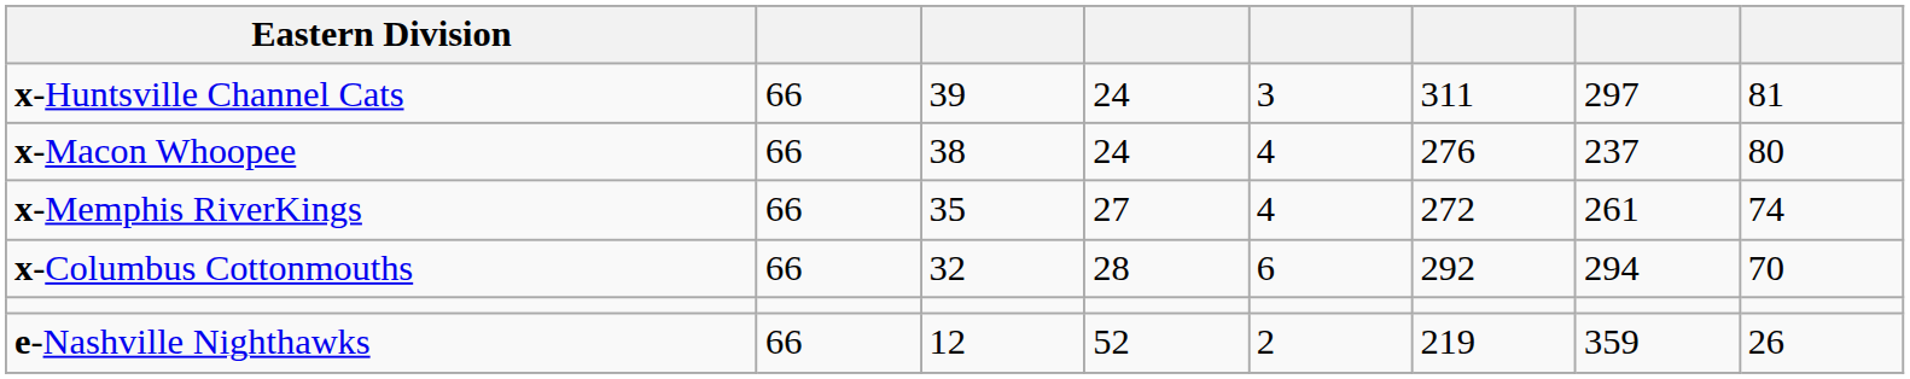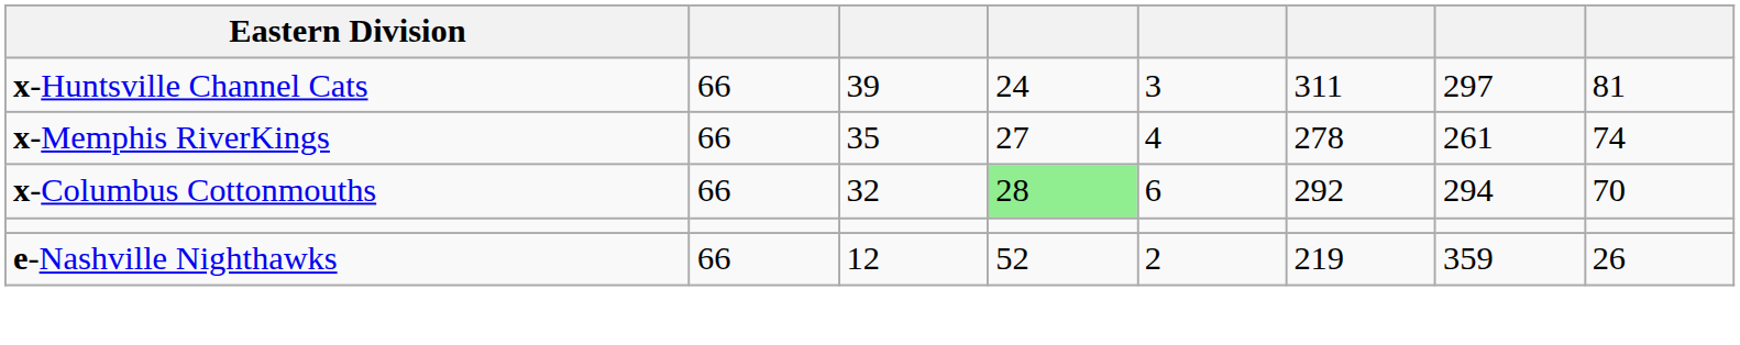 <table class="wikitable sortable">
 <tr>
 <th style="width:20em;" class="unsortable">Eastern Division</th>
 <th style="width:4em;" class="unsortable"></th>
 <th style="width:4em;"></th>
 <th style="width:4em;"></th>
 <th style="width:4em;"></th>
 <th style="width:4em;"></th>
 <th style="width:4em;"></th>
 <th style="width:4em;"></th>
 </tr>
 <tr>
 <td><strong>x</strong>-<a href='#'>Huntsville Channel Cats</a></td>
 <td>66</td>
 <td>39</td>
 <td>24</td>
 <td>3</td>
 <td>311</td>
 <td>297</td>
 <td>81</td>
 </tr>
 <tr>
-<td><strong>x</strong>-<a href='#'>Macon Whoopee</a></td>
-<td>66</td>
-<td>38</td>
-<td>24</td>
-<td>4</td>
-<td>276</td>
-<td>237</td>
-<td>80</td>
-</tr>
-<tr>
 <td><strong>x</strong>-<a href='#'>Memphis RiverKings</a></td>
 <td>66</td>
 <td>35</td>
 <td>27</td>
 <td>4</td>
-<td>272</td>
+<td>278</td>
 <td>261</td>
 <td>74</td>
 </tr>
 <tr>
 <td><strong>x</strong>-<a href='#'>Columbus Cottonmouths</a></td>
 <td>66</td>
 <td>32</td>
-<td>28</td>
+<td style="background: lightgreen;">28</td>
 <td>6</td>
 <td>292</td>
 <td>294</td>
 <td>70</td>
 </tr>
 <tr>
 <td></td>
 <td></td>
 <td></td>
 <td></td>
 <td></td>
 <td></td>
 <td></td>
 <td></td>
 </tr>
 <tr>
 <td><strong>e</strong>-<a href='#'>Nashville Nighthawks</a></td>
 <td>66</td>
 <td>12</td>
 <td>52</td>
 <td>2</td>
 <td>219</td>
 <td>359</td>
 <td>26</td>
 </tr>
 </table>
